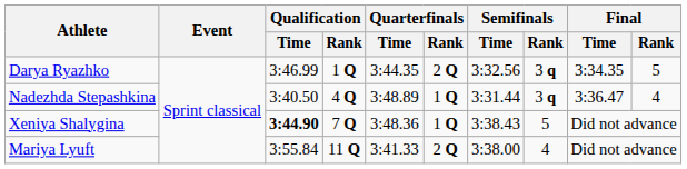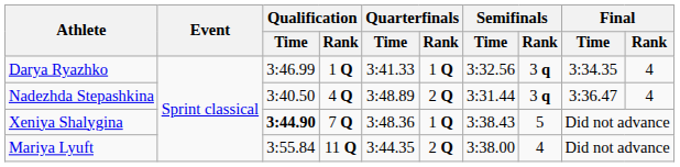 <table class="wikitable" style="font-size:90%">
 <tr>
 <th rowspan=2>Athlete</th>
 <th rowspan=2>Event</th>
 <th colspan=2>Qualification</th>
 <th colspan=2>Quarterfinals</th>
 <th colspan=2>Semifinals</th>
 <th colspan=2>Final</th>
 </tr>
 <tr style="font-size:95%">
 <th>Time</th>
 <th>Rank</th>
 <th>Time</th>
 <th>Rank</th>
 <th>Time</th>
 <th>Rank</th>
 <th>Time</th>
 <th>Rank</th>
 </tr>
 <tr align=center>
 <td align=left><a href='#'>Darya Ryazhko</a></td>
 <td align=left rowspan=4><a href='#'>Sprint classical</a></td>
 <td>3:46.99</td>
 <td>1 <strong>Q</strong></td>
-<td>3:44.35</td>
-<td>2 <strong>Q</strong></td>
+<td>3:41.33</td>
+<td>1 <strong>Q</strong></td>
 <td>3:32.56</td>
 <td>3 <strong>q</strong></td>
 <td>3:34.35</td>
-<td>5</td>
+<td>4</td>
 </tr>
 <tr align=center>
 <td align=left><a href='#'>Nadezhda Stepashkina</a></td>
 <td>3:40.50</td>
 <td>4 <strong>Q</strong></td>
 <td>3:48.89</td>
-<td>1 <strong>Q</strong></td>
+<td>2 <strong>Q</strong></td>
 <td>3:31.44</td>
 <td>3 <strong>q</strong></td>
 <td>3:36.47</td>
 <td>4</td>
 </tr>
 <tr align=center>
 <td align=left><a href='#'>Xeniya Shalygina</a></td>
 <td><strong>3:44.90</strong></td>
 <td>7 <strong>Q</strong></td>
 <td>3:48.36</td>
 <td>1 <strong>Q</strong></td>
 <td>3:38.43</td>
 <td>5</td>
 <td colspan=2>Did not advance</td>
 </tr>
 <tr align=center>
 <td align=left><a href='#'>Mariya Lyuft</a></td>
 <td>3:55.84</td>
 <td>11 <strong>Q</strong></td>
-<td>3:41.33</td>
+<td>3:44.35</td>
 <td>2 <strong>Q</strong></td>
 <td>3:38.00</td>
 <td>4</td>
 <td colspan=2>Did not advance</td>
 </tr>
 </table>
